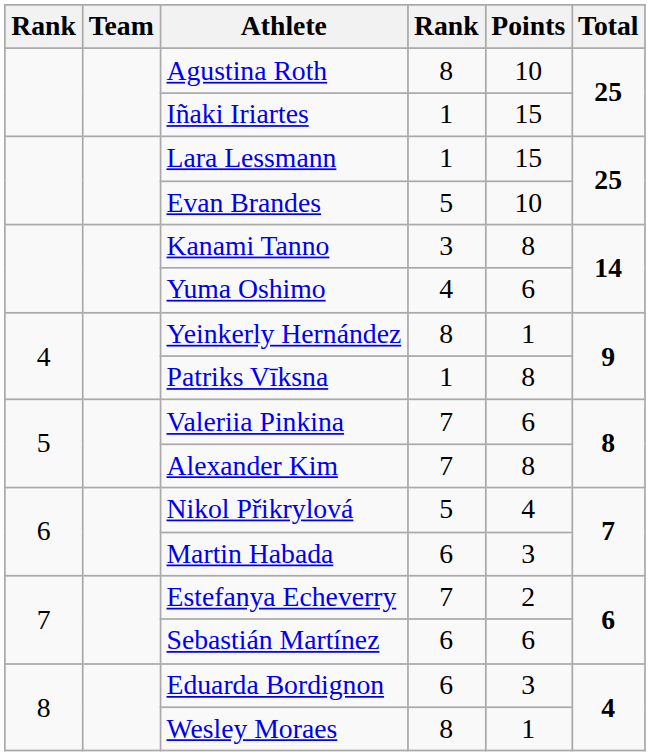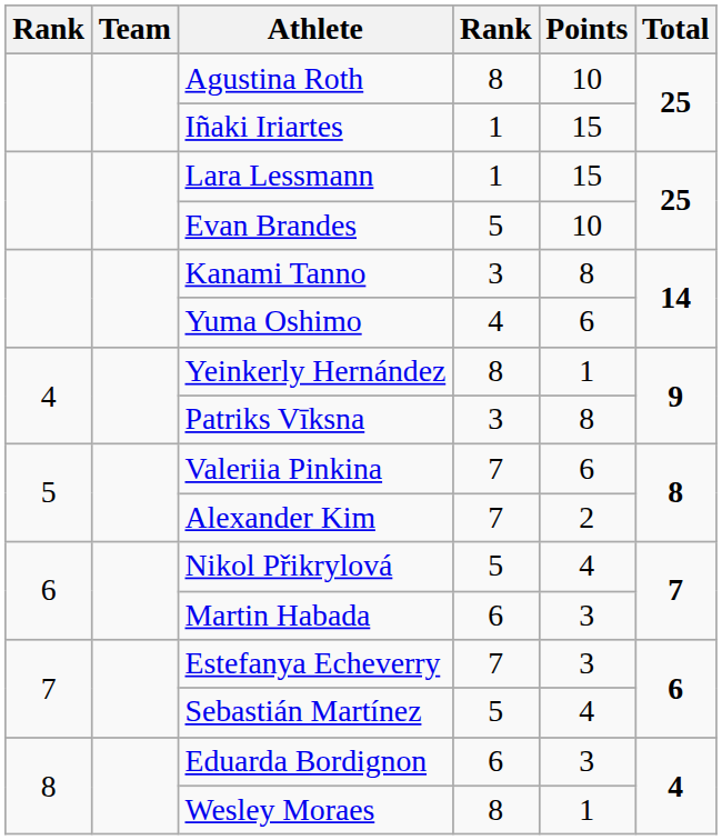 <table class="wikitable" style="text-align:center">
 <tr>
 <th>Rank</th>
 <th>Team</th>
 <th>Athlete</th>
 <th>Rank</th>
 <th>Points</th>
 <th>Total</th>
 </tr>
 <tr>
 <td rowspan=2></td>
 <td rowspan=2 align=left></td>
 <td align=left><a href='#'>Agustina Roth</a></td>
 <td>8</td>
 <td>10</td>
 <td rowspan=2><strong>25</strong></td>
 </tr>
 <tr>
 <td align=left><a href='#'>Iñaki Iriartes</a></td>
 <td>1</td>
 <td>15</td>
 </tr>
 <tr>
 <td rowspan=2></td>
 <td rowspan=2 align=left></td>
 <td align=left><a href='#'>Lara Lessmann</a></td>
 <td>1</td>
 <td>15</td>
 <td rowspan=2><strong>25</strong></td>
 </tr>
 <tr>
 <td align=left><a href='#'>Evan Brandes</a></td>
 <td>5</td>
 <td>10</td>
 </tr>
 <tr>
 <td rowspan=2></td>
 <td rowspan=2 align=left></td>
 <td align=left><a href='#'>Kanami Tanno</a></td>
 <td>3</td>
 <td>8</td>
 <td rowspan=2><strong>14</strong></td>
 </tr>
 <tr>
 <td align=left><a href='#'>Yuma Oshimo</a></td>
 <td>4</td>
 <td>6</td>
 </tr>
 <tr>
 <td rowspan=2>4</td>
 <td rowspan=2 align=left></td>
 <td align=left><a href='#'>Yeinkerly Hernández</a></td>
 <td>8</td>
 <td>1</td>
 <td rowspan=2><strong>9</strong></td>
 </tr>
 <tr>
 <td align=left><a href='#'>Patriks Vīksna</a></td>
-<td>1</td>
+<td>3</td>
 <td>8</td>
 </tr>
 <tr>
 <td rowspan=2>5</td>
 <td rowspan=2 align=left></td>
 <td align=left><a href='#'>Valeriia Pinkina</a></td>
 <td>7</td>
 <td>6</td>
 <td rowspan=2><strong>8</strong></td>
 </tr>
 <tr>
 <td align=left><a href='#'>Alexander Kim</a></td>
 <td>7</td>
-<td>8</td>
+<td>2</td>
 </tr>
 <tr>
 <td rowspan=2>6</td>
 <td rowspan=2 align=left></td>
 <td align=left><a href='#'>Nikol Přikrylová</a></td>
 <td>5</td>
 <td>4</td>
 <td rowspan=2><strong>7</strong></td>
 </tr>
 <tr>
 <td align=left><a href='#'>Martin Habada</a></td>
 <td>6</td>
 <td>3</td>
 </tr>
 <tr>
 <td rowspan=2>7</td>
 <td rowspan=2 align=left></td>
 <td align=left><a href='#'>Estefanya Echeverry</a></td>
 <td>7</td>
-<td>2</td>
+<td>3</td>
 <td rowspan=2><strong>6</strong></td>
 </tr>
 <tr>
 <td align=left><a href='#'>Sebastián Martínez</a></td>
-<td>6</td>
-<td>6</td>
+<td>5</td>
+<td>4</td>
 </tr>
 <tr>
 <td rowspan=2>8</td>
 <td rowspan=2 align=left></td>
 <td align=left><a href='#'>Eduarda Bordignon</a></td>
 <td>6</td>
 <td>3</td>
 <td rowspan=2><strong>4</strong></td>
 </tr>
 <tr>
 <td align=left><a href='#'>Wesley Moraes</a></td>
 <td>8</td>
 <td>1</td>
 </tr>
 </table>
